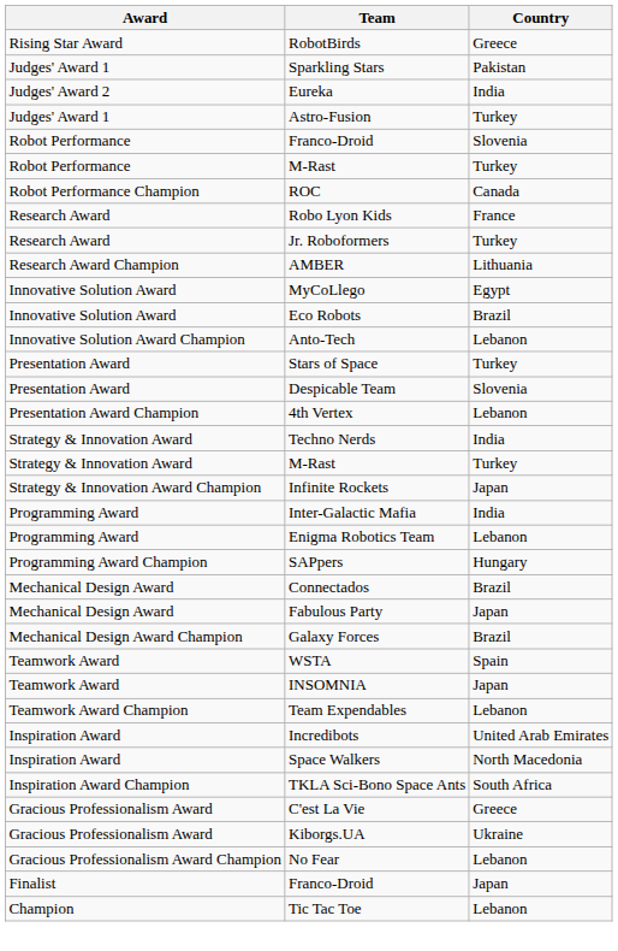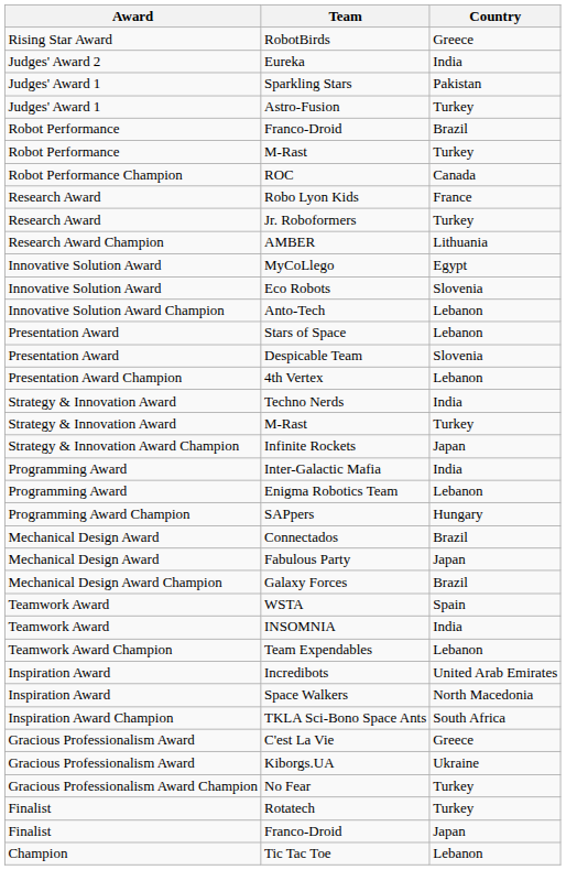 <table class="wikitable">
 <tr>
 <th>Award</th>
 <th>Team</th>
 <th>Country</th>
 </tr>
 <tr>
 <td>Rising Star Award</td>
 <td>RobotBirds</td>
 <td>Greece</td>
 </tr>
 <tr>
+<td>Judges' Award 2</td>
+<td>Eureka</td>
+<td>India</td>
+</tr>
+<tr>
 <td>Judges' Award 1</td>
 <td>Sparkling Stars</td>
 <td>Pakistan</td>
-</tr>
-<tr>
-<td>Judges' Award 2</td>
-<td>Eureka</td>
-<td>India</td>
 </tr>
 <tr>
 <td>Judges' Award 1</td>
 <td>Astro-Fusion</td>
 <td>Turkey</td>
 </tr>
 <tr>
 <td>Robot Performance</td>
 <td>Franco-Droid</td>
-<td>Slovenia</td>
+<td>Brazil</td>
 </tr>
 <tr>
 <td>Robot Performance</td>
 <td>M-Rast</td>
 <td>Turkey</td>
 </tr>
 <tr>
 <td>Robot Performance Champion</td>
 <td>ROC</td>
 <td>Canada</td>
 </tr>
 <tr>
 <td>Research Award</td>
 <td>Robo Lyon Kids</td>
 <td>France</td>
 </tr>
 <tr>
 <td>Research Award</td>
 <td>Jr. Roboformers</td>
 <td>Turkey</td>
 </tr>
 <tr>
 <td>Research Award Champion</td>
 <td>AMBER</td>
 <td>Lithuania</td>
 </tr>
 <tr>
 <td>Innovative Solution Award</td>
 <td>MyCoLlego</td>
 <td>Egypt</td>
 </tr>
 <tr>
 <td>Innovative Solution Award</td>
 <td>Eco Robots</td>
-<td>Brazil</td>
+<td>Slovenia</td>
 </tr>
 <tr>
 <td>Innovative Solution Award Champion</td>
 <td>Anto-Tech</td>
 <td>Lebanon</td>
 </tr>
 <tr>
 <td>Presentation Award</td>
 <td>Stars of Space</td>
-<td>Turkey</td>
+<td>Lebanon</td>
 </tr>
 <tr>
 <td>Presentation Award</td>
 <td>Despicable Team</td>
 <td>Slovenia</td>
 </tr>
 <tr>
 <td>Presentation Award Champion</td>
 <td>4th Vertex</td>
 <td>Lebanon</td>
 </tr>
 <tr>
 <td>Strategy & Innovation Award</td>
 <td>Techno Nerds</td>
 <td>India</td>
 </tr>
 <tr>
 <td>Strategy & Innovation Award</td>
 <td>M-Rast</td>
 <td>Turkey</td>
 </tr>
 <tr>
 <td>Strategy & Innovation Award Champion</td>
 <td>Infinite Rockets</td>
 <td>Japan</td>
 </tr>
 <tr>
 <td>Programming Award</td>
 <td>Inter-Galactic Mafia</td>
 <td>India</td>
 </tr>
 <tr>
 <td>Programming Award</td>
 <td>Enigma Robotics Team</td>
 <td>Lebanon</td>
 </tr>
 <tr>
 <td>Programming Award Champion</td>
 <td>SAPpers</td>
 <td>Hungary</td>
 </tr>
 <tr>
 <td>Mechanical Design Award</td>
 <td>Connectados</td>
 <td>Brazil</td>
 </tr>
 <tr>
 <td>Mechanical Design Award</td>
 <td>Fabulous Party</td>
 <td>Japan</td>
 </tr>
 <tr>
 <td>Mechanical Design Award Champion</td>
 <td>Galaxy Forces</td>
 <td>Brazil</td>
 </tr>
 <tr>
 <td>Teamwork Award</td>
 <td>WSTA</td>
 <td>Spain</td>
 </tr>
 <tr>
 <td>Teamwork Award</td>
 <td>INSOMNIA</td>
-<td>Japan</td>
+<td>India</td>
 </tr>
 <tr>
 <td>Teamwork Award Champion</td>
 <td>Team Expendables</td>
 <td>Lebanon</td>
 </tr>
 <tr>
 <td>Inspiration Award</td>
 <td>Incredibots</td>
 <td>United Arab Emirates</td>
 </tr>
 <tr>
 <td>Inspiration Award</td>
 <td>Space Walkers</td>
 <td>North Macedonia</td>
 </tr>
 <tr>
 <td>Inspiration Award Champion</td>
 <td>TKLA Sci-Bono Space Ants</td>
 <td>South Africa</td>
 </tr>
 <tr>
 <td>Gracious Professionalism Award</td>
 <td>C'est La Vie</td>
 <td>Greece</td>
 </tr>
 <tr>
 <td>Gracious Professionalism Award</td>
 <td>Kiborgs.UA</td>
 <td>Ukraine</td>
 </tr>
 <tr>
 <td>Gracious Professionalism Award Champion</td>
 <td>No Fear</td>
-<td>Lebanon</td>
+<td>Turkey</td>
+</tr>
+<tr>
+<td>Finalist</td>
+<td>Rotatech</td>
+<td>Turkey</td>
 </tr>
 <tr>
 <td>Finalist</td>
 <td>Franco-Droid</td>
 <td>Japan</td>
 </tr>
 <tr>
 <td>Champion</td>
 <td>Tic Tac Toe</td>
 <td>Lebanon</td>
 </tr>
 </table>
